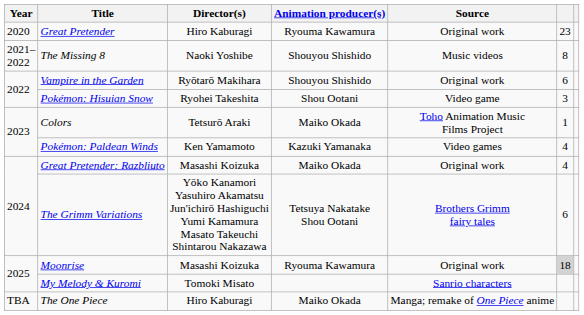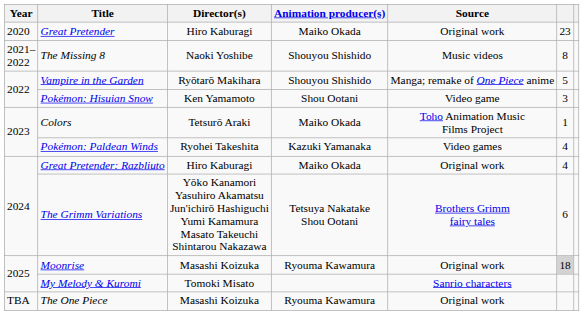 <table class="wikitable sortable plainrowheaders">
 <tr>
 <th scope="col" class="unsortable" width=10>Year</th>
 <th scope="col">Title</th>
 <th scope="col">Director(s)</th>
 <th scope="col"><a href='#'>Animation producer(s)</a></th>
 <th scope="col">Source</th>
 <th scope="col"></th>
 <th scope="col" class="unsortable"></th>
 </tr>
 <tr>
 <td>2020</td>
 <td><em><a href='#'>Great Pretender</a></em></td>
 <td style=text-align:center>Hiro Kaburagi</td>
-<td style="text-align:center">Ryouma Kawamura</td>
+<td style=text-align:center>Maiko Okada</td>
 <td style=text-align:center>Original work</td>
 <td style=text-align:center>23</td>
 <td></td>
 </tr>
 <tr>
 <td>2021–2022</td>
 <td><em>The Missing 8</em></td>
 <td style=text-align:center>Naoki Yoshibe</td>
 <td style=text-align:center>Shouyou Shishido</td>
 <td style=text-align:center>Music videos</td>
 <td style=text-align:center>8</td>
 <td></td>
 </tr>
 <tr>
 <td rowspan="2">2022</td>
 <td><em><a href='#'>Vampire in the Garden</a></em></td>
 <td style=text-align:center>Ryōtarō Makihara</td>
 <td style=text-align:center>Shouyou Shishido</td>
-<td style=text-align:center>Original work</td>
-<td style=text-align:center>6</td>
+<td style="text-align:center">Manga; remake of <em><a href='#'>One Piece</a></em> anime</td>
+<td style=text-align:center>5</td>
 <td style=text-align:center></td>
 </tr>
 <tr>
 <td><em><a href='#'>Pokémon: Hisuian Snow</a></em></td>
-<td style=text-align:center>Ryohei Takeshita</td>
+<td style=text-align:center>Ken Yamamoto</td>
 <td style=text-align:center>Shou Ootani</td>
 <td style=text-align:center>Video game</td>
 <td style=text-align:center>3</td>
 <td style=text-align:center></td>
 </tr>
 <tr>
 <td rowspan="2">2023</td>
 <td><em>Colors</em></td>
 <td style=text-align:center>Tetsurō Araki</td>
 <td style=text-align:center>Maiko Okada</td>
 <td style=text-align:center><a href='#'>Toho</a> Animation Music<br>Films Project</td>
 <td style=text-align:center>1</td>
 <td style=text-align:center></td>
 </tr>
 <tr>
 <td><em><a href='#'>Pokémon: Paldean Winds</a></em></td>
-<td style=text-align:center>Ken Yamamoto</td>
+<td style=text-align:center>Ryohei Takeshita</td>
 <td style=text-align:center>Kazuki Yamanaka</td>
 <td style=text-align:center>Video games</td>
 <td style=text-align:center>4</td>
 <td style=text-align:center></td>
 </tr>
 <tr>
 <td rowspan="2">2024</td>
 <td><em><a href='#'>Great Pretender: Razbliuto</a></em></td>
-<td style="text-align:center">Masashi Koizuka</td>
+<td style=text-align:center>Hiro Kaburagi</td>
 <td style=text-align:center>Maiko Okada</td>
 <td style=text-align:center>Original work</td>
 <td style=text-align:center>4</td>
 <td style=text-align:center></td>
 </tr>
 <tr>
 <td><em><a href='#'>The Grimm Variations</a></em></td>
 <td style=text-align:center>Yōko Kanamori<br>Yasuhiro Akamatsu<br>Jun'ichirō Hashiguchi<br>Yumi Kamamura<br>Masato Takeuchi<br>Shintarou Nakazawa</td>
 <td style=text-align:center>Tetsuya Nakatake<br>Shou Ootani</td>
 <td style=text-align:center><a href='#'>Brothers Grimm</a><br><a href='#'>fairy tales</a></td>
 <td style=text-align:center>6</td>
 <td style=text-align:center></td>
 </tr>
 <tr>
 <td rowspan="2">2025</td>
 <td><em><a href='#'>Moonrise</a></em></td>
 <td style="text-align:center">Masashi Koizuka</td>
 <td style="text-align:center">Ryouma Kawamura</td>
 <td style="text-align:center">Original work</td>
 <td style="background: lightgrey; text-align:center">18</td>
 <td style="text-align:center"></td>
 </tr>
 <tr>
 <td><em><a href='#'>My Melody & Kuromi</a></em></td>
 <td style="text-align:center">Tomoki Misato</td>
 <td style="text-align:center"></td>
 <td style="text-align:center"><a href='#'>Sanrio characters</a></td>
 <td style="text-align:center"></td>
 <td style="text-align:center"></td>
 </tr>
 <tr>
 <td>TBA</td>
 <td><em>The One Piece</em></td>
-<td style=text-align:center>Hiro Kaburagi</td>
-<td style=text-align:center>Maiko Okada</td>
-<td style="text-align:center">Manga; remake of <em><a href='#'>One Piece</a></em> anime</td>
+<td style="text-align:center">Masashi Koizuka</td>
+<td style="text-align:center">Ryouma Kawamura</td>
+<td style=text-align:center>Original work</td>
 <td style="text-align:center"></td>
 <td style="text-align:center"></td>
 </tr>
 </table>
